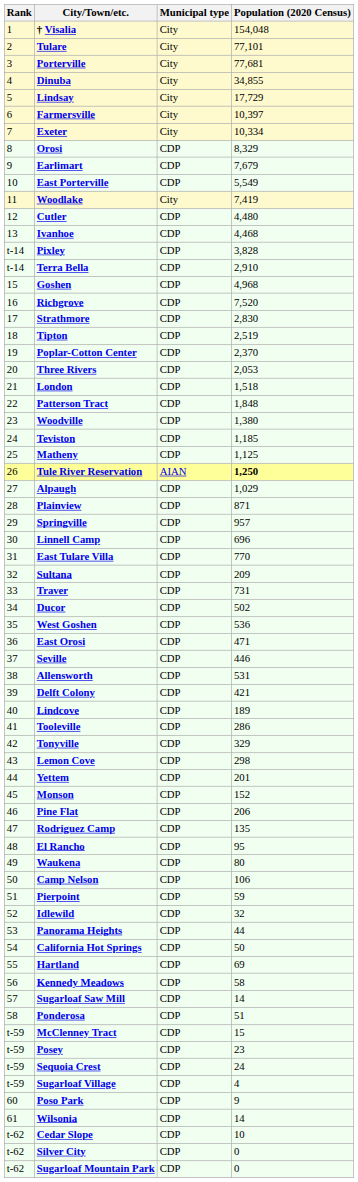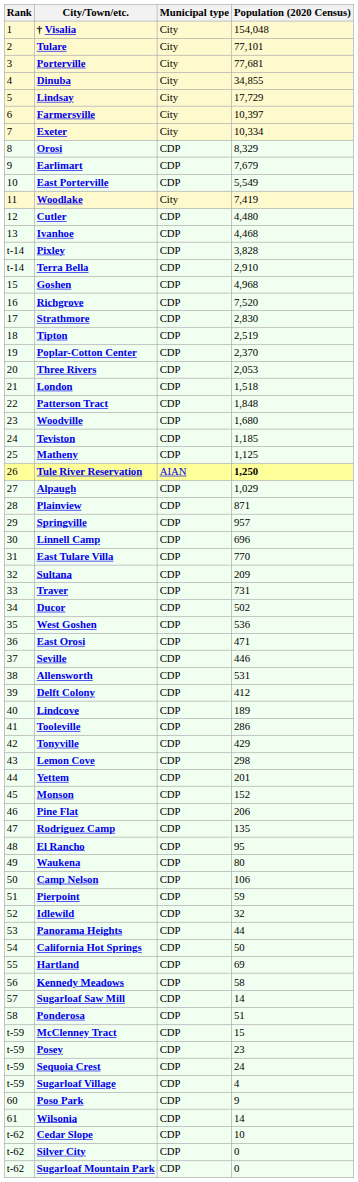 <table class="wikitable sortable">
 <tr>
 <th>Rank</th>
 <th>City/Town/etc.</th>
 <th>Municipal type</th>
 <th>Population (2020 Census)</th>
 </tr>
 <tr style="background:#fffacd;">
 <td>1</td>
 <td><strong>†</strong> <strong><a href='#'>Visalia</a></strong></td>
 <td>City</td>
 <td>154,048</td>
 </tr>
 <tr style="background:#fffacd;">
 <td>2</td>
 <td><strong><a href='#'>Tulare</a></strong></td>
 <td>City</td>
 <td>77,101</td>
 </tr>
 <tr style="background:#fffacd;">
 <td>3</td>
 <td><strong><a href='#'>Porterville</a></strong></td>
 <td>City</td>
 <td>77,681</td>
 </tr>
 <tr style="background:#fffacd;">
 <td>4</td>
 <td><strong><a href='#'>Dinuba</a></strong></td>
 <td>City</td>
 <td>34,855</td>
 </tr>
 <tr style="background:#fffacd;">
 <td>5</td>
 <td><strong><a href='#'>Lindsay</a></strong></td>
 <td>City</td>
 <td>17,729</td>
 </tr>
 <tr style="background:#fffacd;">
 <td>6</td>
 <td><strong><a href='#'>Farmersville</a></strong></td>
 <td>City</td>
 <td>10,397</td>
 </tr>
 <tr style="background:#fffacd;">
 <td>7</td>
 <td><strong><a href='#'>Exeter</a></strong></td>
 <td>City</td>
 <td>10,334</td>
 </tr>
 <tr style="background:honeyDew;">
 <td>8</td>
 <td><strong><a href='#'>Orosi</a></strong></td>
 <td>CDP</td>
 <td>8,329</td>
 </tr>
 <tr style="background:honeyDew;">
 <td>9</td>
 <td><strong><a href='#'>Earlimart</a></strong></td>
 <td>CDP</td>
 <td>7,679</td>
 </tr>
 <tr style="background:honeyDew;">
 <td>10</td>
 <td><strong><a href='#'>East Porterville</a></strong></td>
 <td>CDP</td>
 <td>5,549</td>
 </tr>
 <tr style="background:#fffacd;">
 <td>11</td>
 <td><strong><a href='#'>Woodlake</a></strong></td>
 <td>City</td>
 <td>7,419</td>
 </tr>
 <tr style="background:honeyDew;">
 <td>12</td>
 <td><strong><a href='#'>Cutler</a></strong></td>
 <td>CDP</td>
 <td>4,480</td>
 </tr>
 <tr style="background:honeyDew;">
 <td>13</td>
 <td><strong><a href='#'>Ivanhoe</a></strong></td>
 <td>CDP</td>
 <td>4,468</td>
 </tr>
 <tr style="background:honeyDew;">
 <td>t-14</td>
 <td><strong><a href='#'>Pixley</a></strong></td>
 <td>CDP</td>
 <td>3,828</td>
 </tr>
 <tr style="background:honeyDew;">
 <td>t-14</td>
 <td><strong><a href='#'>Terra Bella</a></strong></td>
 <td>CDP</td>
 <td>2,910</td>
 </tr>
 <tr style="background:honeyDew;">
 <td>15</td>
 <td><strong><a href='#'>Goshen</a></strong></td>
 <td>CDP</td>
 <td>4,968</td>
 </tr>
 <tr style="background:honeyDew;">
 <td>16</td>
 <td><strong><a href='#'>Richgrove</a></strong></td>
 <td>CDP</td>
 <td>7,520</td>
 </tr>
 <tr style="background:honeyDew;">
 <td>17</td>
 <td><strong><a href='#'>Strathmore</a></strong></td>
 <td>CDP</td>
 <td>2,830</td>
 </tr>
 <tr style="background:honeyDew;">
 <td>18</td>
 <td><strong><a href='#'>Tipton</a></strong></td>
 <td>CDP</td>
 <td>2,519</td>
 </tr>
 <tr style="background:honeyDew;">
 <td>19</td>
 <td><strong><a href='#'>Poplar-Cotton Center</a></strong></td>
 <td>CDP</td>
 <td>2,370</td>
 </tr>
 <tr style="background:honeyDew;">
 <td>20</td>
 <td><strong><a href='#'>Three Rivers</a></strong></td>
 <td>CDP</td>
 <td>2,053</td>
 </tr>
 <tr style="background:honeyDew;">
 <td>21</td>
 <td><strong><a href='#'>London</a></strong></td>
 <td>CDP</td>
 <td>1,518</td>
 </tr>
 <tr style="background:honeyDew;">
 <td>22</td>
 <td><strong><a href='#'>Patterson Tract</a></strong></td>
 <td>CDP</td>
 <td>1,848</td>
 </tr>
 <tr style="background:honeyDew;">
 <td>23</td>
 <td><strong><a href='#'>Woodville</a></strong></td>
 <td>CDP</td>
-<td>1,380</td>
+<td>1,680</td>
 </tr>
 <tr style="background:honeyDew;">
 <td>24</td>
 <td><strong><a href='#'>Teviston</a></strong></td>
 <td>CDP</td>
 <td>1,185</td>
 </tr>
 <tr style="background:honeyDew;">
 <td>25</td>
 <td><strong><a href='#'>Matheny</a></strong></td>
 <td>CDP</td>
 <td>1,125</td>
 </tr>
 <tr style="background:#ff9;">
 <td>26</td>
 <td><strong><a href='#'>Tule River Reservation</a></strong></td>
 <td><a href='#'>AIAN</a></td>
 <td><strong>1,250</strong></td>
 </tr>
 <tr style="background:honeyDew;">
 <td>27</td>
 <td><strong><a href='#'>Alpaugh</a></strong></td>
 <td>CDP</td>
 <td>1,029</td>
 </tr>
 <tr style="background:honeyDew;">
 <td>28</td>
 <td><strong><a href='#'>Plainview</a></strong></td>
 <td>CDP</td>
 <td>871</td>
 </tr>
 <tr style="background:honeyDew;">
 <td>29</td>
 <td><strong><a href='#'>Springville</a></strong></td>
 <td>CDP</td>
 <td>957</td>
 </tr>
 <tr style="background:honeyDew;">
 <td>30</td>
 <td><strong><a href='#'>Linnell Camp</a></strong></td>
 <td>CDP</td>
 <td>696</td>
 </tr>
 <tr style="background:honeyDew;">
 <td>31</td>
 <td><strong><a href='#'>East Tulare Villa</a></strong></td>
 <td>CDP</td>
 <td>770</td>
 </tr>
 <tr style="background:honeyDew;">
 <td>32</td>
 <td><strong><a href='#'>Sultana</a></strong></td>
 <td>CDP</td>
 <td>209</td>
 </tr>
 <tr style="background:honeyDew;">
 <td>33</td>
 <td><strong><a href='#'>Traver</a></strong></td>
 <td>CDP</td>
 <td>731</td>
 </tr>
 <tr style="background:honeyDew;">
 <td>34</td>
 <td><strong><a href='#'>Ducor</a></strong></td>
 <td>CDP</td>
 <td>502</td>
 </tr>
 <tr style="background:honeyDew;">
 <td>35</td>
 <td><strong><a href='#'>West Goshen</a></strong></td>
 <td>CDP</td>
 <td>536</td>
 </tr>
 <tr style="background:honeyDew;">
 <td>36</td>
 <td><strong><a href='#'>East Orosi</a></strong></td>
 <td>CDP</td>
 <td>471</td>
 </tr>
 <tr style="background:honeyDew;">
 <td>37</td>
 <td><strong><a href='#'>Seville</a></strong></td>
 <td>CDP</td>
 <td>446</td>
 </tr>
 <tr style="background:honeyDew;">
 <td>38</td>
 <td><strong><a href='#'>Allensworth</a></strong></td>
 <td>CDP</td>
 <td>531</td>
 </tr>
 <tr style="background:honeyDew;">
 <td>39</td>
 <td><strong><a href='#'>Delft Colony</a></strong></td>
 <td>CDP</td>
-<td>421</td>
+<td>412</td>
 </tr>
 <tr style="background:honeyDew;">
 <td>40</td>
 <td><strong><a href='#'>Lindcove</a></strong></td>
 <td>CDP</td>
 <td>189</td>
 </tr>
 <tr style="background:honeyDew;">
 <td>41</td>
 <td><strong><a href='#'>Tooleville</a></strong></td>
 <td>CDP</td>
 <td>286</td>
 </tr>
 <tr style="background:honeyDew;">
 <td>42</td>
 <td><strong><a href='#'>Tonyville</a></strong></td>
 <td>CDP</td>
-<td>329</td>
+<td>429</td>
 </tr>
 <tr style="background:honeyDew;">
 <td>43</td>
 <td><strong><a href='#'>Lemon Cove</a></strong></td>
 <td>CDP</td>
 <td>298</td>
 </tr>
 <tr style="background:honeyDew;">
 <td>44</td>
 <td><strong><a href='#'>Yettem</a></strong></td>
 <td>CDP</td>
 <td>201</td>
 </tr>
 <tr style="background:honeyDew;">
 <td>45</td>
 <td><strong><a href='#'>Monson</a></strong></td>
 <td>CDP</td>
 <td>152</td>
 </tr>
 <tr style="background:honeyDew;">
 <td>46</td>
 <td><strong><a href='#'>Pine Flat</a></strong></td>
 <td>CDP</td>
 <td>206</td>
 </tr>
 <tr style="background:honeyDew;">
 <td>47</td>
 <td><strong><a href='#'>Rodriguez Camp</a></strong></td>
 <td>CDP</td>
 <td>135</td>
 </tr>
 <tr style="background:honeyDew;">
 <td>48</td>
 <td><strong><a href='#'>El Rancho</a></strong></td>
 <td>CDP</td>
 <td>95</td>
 </tr>
 <tr style="background:honeyDew;">
 <td>49</td>
 <td><strong><a href='#'>Waukena</a></strong></td>
 <td>CDP</td>
 <td>80</td>
 </tr>
 <tr style="background:honeyDew;">
 <td>50</td>
 <td><strong><a href='#'>Camp Nelson</a></strong></td>
 <td>CDP</td>
 <td>106</td>
 </tr>
 <tr style="background:honeyDew;">
 <td>51</td>
 <td><strong><a href='#'>Pierpoint</a></strong></td>
 <td>CDP</td>
 <td>59</td>
 </tr>
 <tr style="background:honeyDew;">
 <td>52</td>
 <td><strong><a href='#'>Idlewild</a></strong></td>
 <td>CDP</td>
 <td>32</td>
 </tr>
 <tr style="background:honeyDew;">
 <td>53</td>
 <td><strong><a href='#'>Panorama Heights</a></strong></td>
 <td>CDP</td>
 <td>44</td>
 </tr>
 <tr style="background:honeyDew;">
 <td>54</td>
 <td><strong><a href='#'>California Hot Springs</a></strong></td>
 <td>CDP</td>
 <td>50</td>
 </tr>
 <tr style="background:honeyDew;">
 <td>55</td>
 <td><strong><a href='#'>Hartland</a></strong></td>
 <td>CDP</td>
 <td>69</td>
 </tr>
 <tr style="background:honeyDew;">
 <td>56</td>
 <td><strong><a href='#'>Kennedy Meadows</a></strong></td>
 <td>CDP</td>
 <td>58</td>
 </tr>
 <tr style="background:honeyDew;">
 <td>57</td>
 <td><strong><a href='#'>Sugarloaf Saw Mill</a></strong></td>
 <td>CDP</td>
 <td>14</td>
 </tr>
 <tr style="background:honeyDew;">
 <td>58</td>
 <td><strong><a href='#'>Ponderosa</a></strong></td>
 <td>CDP</td>
 <td>51</td>
 </tr>
 <tr style="background:honeyDew;">
 <td>t-59</td>
 <td><strong><a href='#'>McClenney Tract</a></strong></td>
 <td>CDP</td>
 <td>15</td>
 </tr>
 <tr style="background:honeyDew;">
 <td>t-59</td>
 <td><strong><a href='#'>Posey</a></strong></td>
 <td>CDP</td>
 <td>23</td>
 </tr>
 <tr style="background:honeyDew;">
 <td>t-59</td>
 <td><strong><a href='#'>Sequoia Crest</a></strong></td>
 <td>CDP</td>
 <td>24</td>
 </tr>
 <tr style="background:honeyDew;">
 <td>t-59</td>
 <td><strong><a href='#'>Sugarloaf Village</a></strong></td>
 <td>CDP</td>
 <td>4</td>
 </tr>
 <tr style="background:honeyDew;">
 <td>60</td>
 <td><strong><a href='#'>Poso Park</a></strong></td>
 <td>CDP</td>
 <td>9</td>
 </tr>
 <tr style="background:honeyDew;">
 <td>61</td>
 <td><strong><a href='#'>Wilsonia</a></strong></td>
 <td>CDP</td>
 <td>14</td>
 </tr>
 <tr style="background:honeyDew;">
 <td>t-62</td>
 <td><strong><a href='#'>Cedar Slope</a></strong></td>
 <td>CDP</td>
 <td>10</td>
 </tr>
 <tr style="background:honeyDew;">
 <td>t-62</td>
 <td><strong><a href='#'>Silver City</a></strong></td>
 <td>CDP</td>
 <td>0</td>
 </tr>
 <tr style="background:honeyDew;">
 <td>t-62</td>
 <td><strong><a href='#'>Sugarloaf Mountain Park</a></strong></td>
 <td>CDP</td>
 <td>0</td>
 </tr>
 </table>
